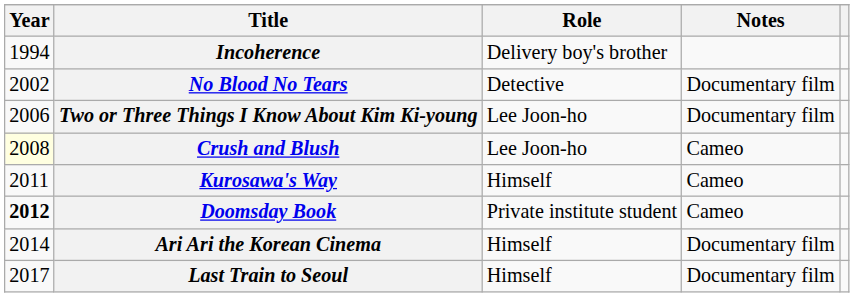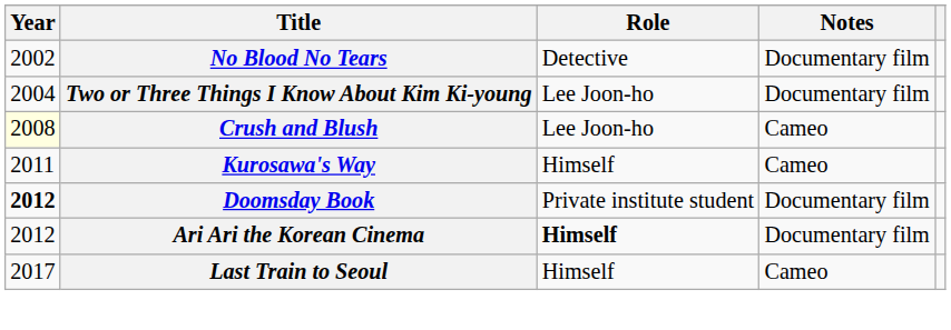 <table class="wikitable plainrowheaders sortable">
 <tr>
 </tr>
 <tr>
 <th scope=col>Year</th>
 <th scope=col>Title</th>
 <th scope=col>Role</th>
 <th scope=col class="unsortable">Notes</th>
 <th scope=col class="unsortable"></th>
 </tr>
 <tr>
-<td>1994</td>
-<th scope=row><em>Incoherence</em></th>
-<td>Delivery boy's brother</td>
-<td></td>
-<td align="center"></td>
-</tr>
-<tr>
 <td>2002</td>
 <th scope=row><em><a href='#'>No Blood No Tears</a></em></th>
 <td>Detective</td>
 <td>Documentary film</td>
 <td align="center"></td>
 </tr>
 <tr>
-<td>2006</td>
+<td>2004</td>
 <th scope=row><em>Two or Three Things I Know About Kim Ki-young</em></th>
 <td>Lee Joon-ho</td>
 <td>Documentary film</td>
 <td align="center"></td>
 </tr>
 <tr>
 <td style="background: lightyellow;">2008</td>
 <th scope=row><em><a href='#'>Crush and Blush</a></em></th>
 <td>Lee Joon-ho</td>
 <td>Cameo</td>
 <td align="center"></td>
 </tr>
 <tr>
 <td>2011</td>
 <th scope=row><em><a href='#'>Kurosawa's Way</a></em></th>
 <td>Himself</td>
 <td>Cameo</td>
 <td align="center"></td>
 </tr>
 <tr>
 <td><strong>2012</strong></td>
 <th scope=row><em><a href='#'>Doomsday Book</a></em></th>
 <td>Private institute student</td>
-<td>Cameo</td>
+<td>Documentary film</td>
 <td align="center"></td>
 </tr>
 <tr>
-<td>2014</td>
+<td>2012</td>
 <th scope=row><em>Ari Ari the Korean Cinema</em></th>
-<td>Himself</td>
+<td><strong>Himself</strong></td>
 <td>Documentary film</td>
 <td align="center"></td>
 </tr>
 <tr>
 <td>2017</td>
 <th scope=row><em>Last Train to Seoul</em></th>
 <td>Himself</td>
-<td>Documentary film</td>
+<td>Cameo</td>
 <td align="center"></td>
 </tr>
 </table>
